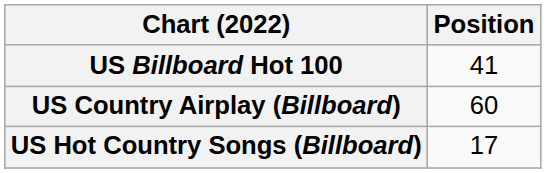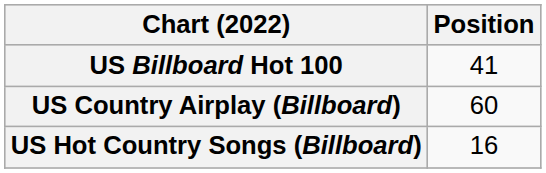 <table class="wikitable plainrowheaders" style="text-align:center">
 <tr>
 <th scope="col">Chart (2022)</th>
 <th scope="col">Position</th>
 </tr>
 <tr>
 <th scope="row">US <em>Billboard</em> Hot 100</th>
 <td>41</td>
 </tr>
 <tr>
 <th scope="row">US Country Airplay (<em>Billboard</em>)</th>
 <td>60</td>
 </tr>
 <tr>
 <th scope="row">US Hot Country Songs (<em>Billboard</em>)</th>
-<td>17</td>
+<td>16</td>
 </tr>
 </table>
